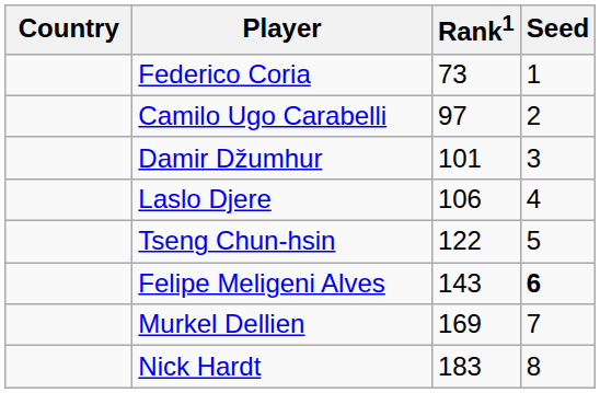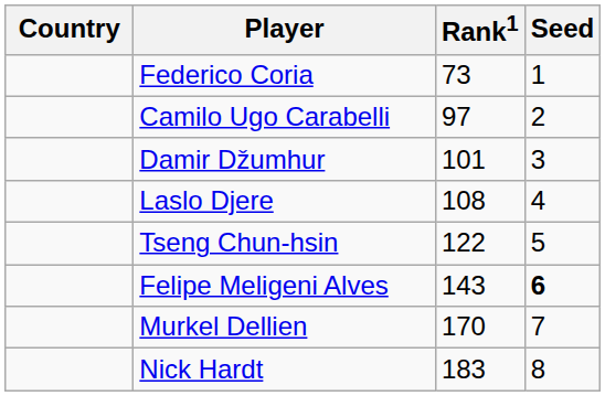 <table class="sortable wikitable">
 <tr>
 <th width="70">Country</th>
 <th width="175">Player</th>
 <th>Rank<sup>1</sup></th>
 <th>Seed</th>
 </tr>
 <tr>
 <td></td>
 <td><a href='#'>Federico Coria</a></td>
 <td>73</td>
 <td>1</td>
 </tr>
 <tr>
 <td></td>
 <td><a href='#'>Camilo Ugo Carabelli</a></td>
 <td>97</td>
 <td>2</td>
 </tr>
 <tr>
 <td></td>
 <td><a href='#'>Damir Džumhur</a></td>
 <td>101</td>
 <td>3</td>
 </tr>
 <tr>
 <td></td>
 <td><a href='#'>Laslo Djere</a></td>
-<td>106</td>
+<td>108</td>
 <td>4</td>
 </tr>
 <tr>
 <td></td>
 <td><a href='#'>Tseng Chun-hsin</a></td>
 <td>122</td>
 <td>5</td>
 </tr>
 <tr>
 <td></td>
 <td><a href='#'>Felipe Meligeni Alves</a></td>
 <td>143</td>
 <td><strong>6</strong></td>
 </tr>
 <tr>
 <td></td>
 <td><a href='#'>Murkel Dellien</a></td>
-<td>169</td>
+<td>170</td>
 <td>7</td>
 </tr>
 <tr>
 <td></td>
 <td><a href='#'>Nick Hardt</a></td>
 <td>183</td>
 <td>8</td>
 </tr>
 </table>
